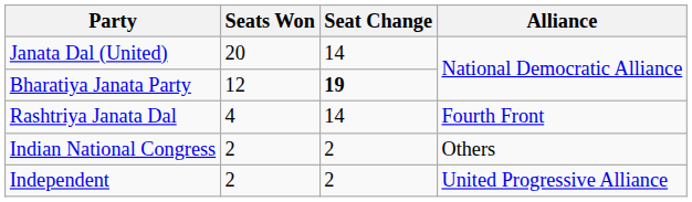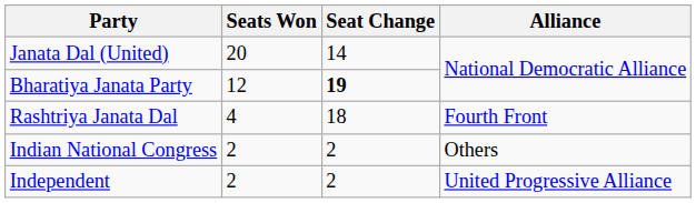 <table class="wikitable">
 <tr>
 <th>Party</th>
 <th>Seats Won</th>
 <th>Seat Change</th>
 <th>Alliance</th>
 </tr>
 <tr>
 <td><a href='#'>Janata Dal (United)</a></td>
 <td>20</td>
 <td>14</td>
 <td rowspan="2"><a href='#'>National Democratic Alliance</a></td>
 </tr>
 <tr>
 <td><a href='#'>Bharatiya Janata Party</a></td>
 <td>12</td>
 <td><strong>19</strong></td>
 </tr>
 <tr>
 <td><a href='#'>Rashtriya Janata Dal</a></td>
 <td>4</td>
-<td>14</td>
+<td>18</td>
 <td><a href='#'>Fourth Front</a></td>
 </tr>
 <tr>
 <td><a href='#'>Indian National Congress</a></td>
 <td>2</td>
 <td>2</td>
 <td>Others</td>
 </tr>
 <tr>
 <td><a href='#'>Independent</a></td>
 <td>2</td>
 <td>2</td>
 <td><a href='#'>United Progressive Alliance</a></td>
 </tr>
 </table>
